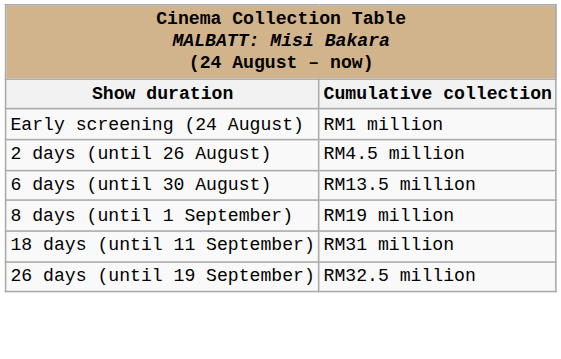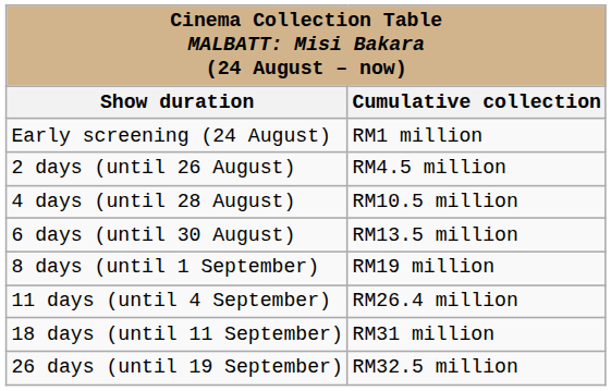 <table class="wikitable mw-collapsible" style="float:right; margin:1em; margin-top:0; font-size:90%">
 <tr>
 <th colspan="2" style="background:tan;">Cinema Collection Table<br><em>MALBATT: Misi Bakara</em><br>(24 August – now)</th>
 </tr>
 <tr>
 <th>Show duration</th>
 <th>Cumulative collection</th>
 </tr>
 <tr>
 <td>Early screening (24 August)</td>
 <td>RM1 million</td>
 </tr>
 <tr>
 <td>2 days (until 26 August)</td>
 <td>RM4.5 million</td>
 </tr>
 <tr>
+<td>4 days (until 28 August)</td>
+<td>RM10.5 million</td>
+</tr>
+<tr>
 <td>6 days (until 30 August)</td>
 <td>RM13.5 million</td>
 </tr>
 <tr>
 <td>8 days (until 1 September)</td>
 <td>RM19 million</td>
+</tr>
+<tr>
+<td>11 days (until 4 September)</td>
+<td>RM26.4 million</td>
 </tr>
 <tr>
 <td>18 days (until 11 September)</td>
 <td>RM31 million</td>
 </tr>
 <tr>
 <td>26 days (until 19 September)</td>
 <td>RM32.5 million</td>
 </tr>
 </table>
